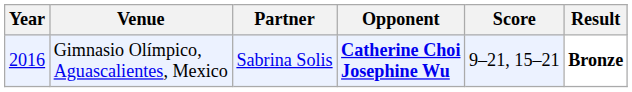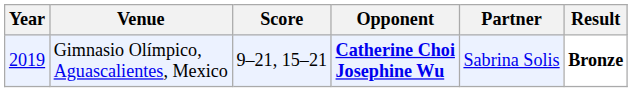 <table class="sortable wikitable" style="font-size: 90%;">
 <tr>
 <th>Year</th>
 <th>Venue</th>
+<th>Score</th>
+<th>Opponent</th>
 <th>Partner</th>
-<th>Opponent</th>
-<th>Score</th>
 <th>Result</th>
 </tr>
 <tr style="background:#ECF2FF">
-<td align="center"><a href='#'>2016</a></td>
+<td align="center"><a href='#'>2019</a></td>
 <td align="left">Gimnasio Olímpico,<br><a href='#'>Aguascalientes</a>, Mexico</td>
+<td align="left">9–21, 15–21</td>
+<td align="left"><strong> <a href='#'>Catherine Choi</a> <br>  <a href='#'>Josephine Wu</a></strong></td>
 <td align="left"> <a href='#'>Sabrina Solis</a></td>
-<td align="left"><strong> <a href='#'>Catherine Choi</a> <br>  <a href='#'>Josephine Wu</a></strong></td>
-<td align="left">9–21, 15–21</td>
 <td style="text-align:left; background:white"> <strong>Bronze</strong></td>
 </tr>
 </table>
